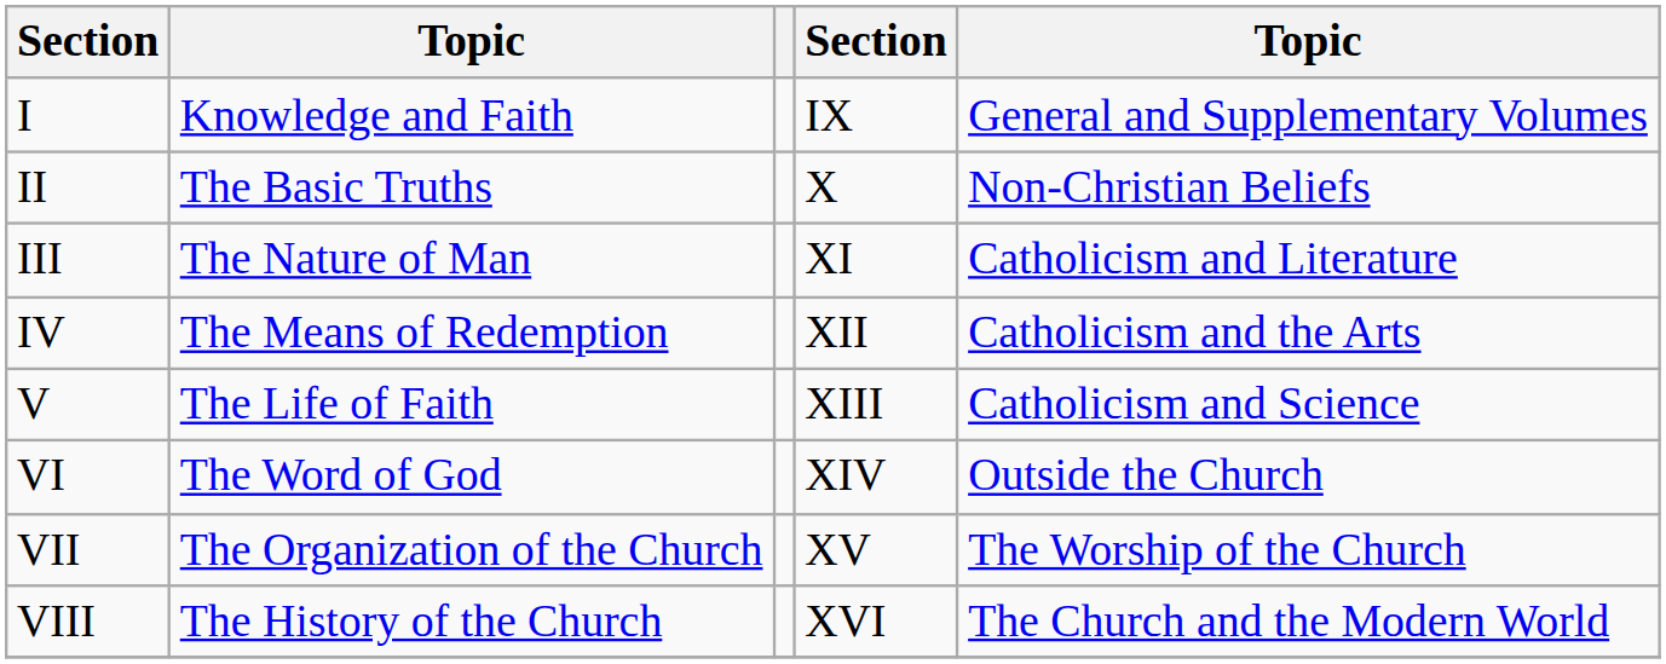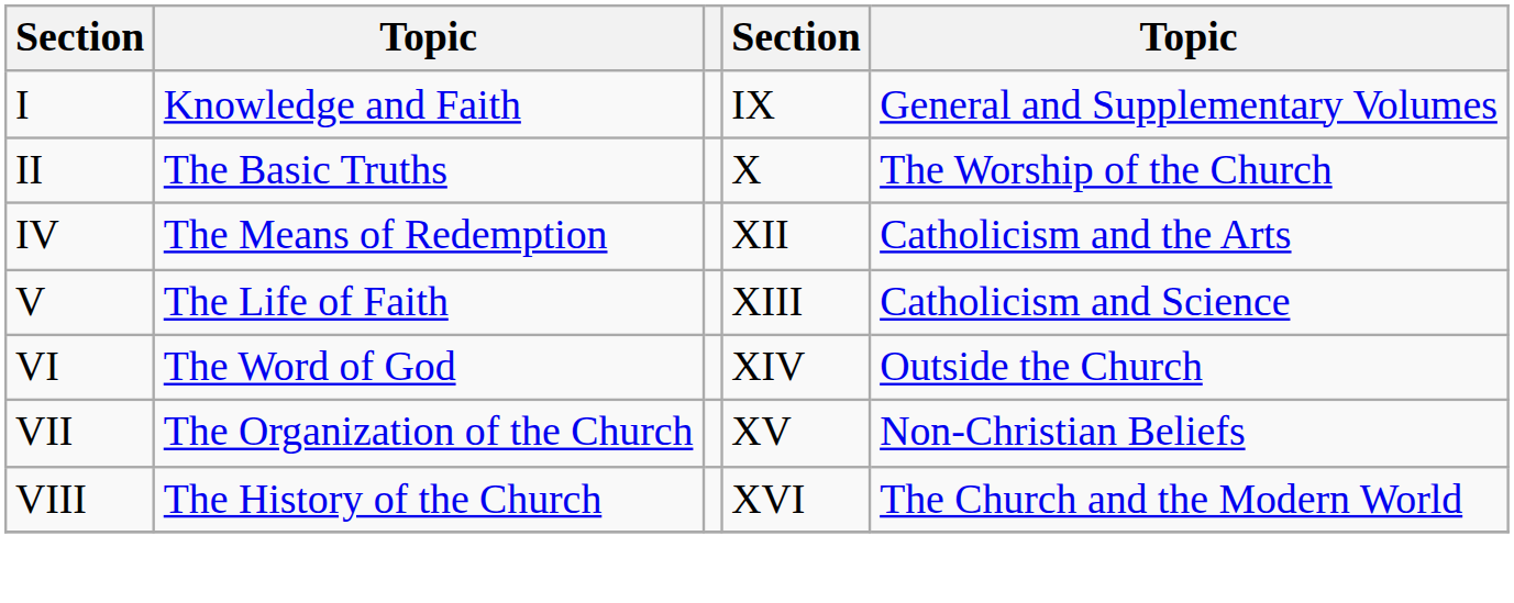 <table class="wikitable">
 <tr>
 <th>Section</th>
 <th>Topic</th>
 <th></th>
 <th>Section</th>
 <th>Topic</th>
 </tr>
 <tr>
 <td>I</td>
 <td><a href='#'>Knowledge and Faith</a></td>
 <td></td>
 <td>IX</td>
 <td><a href='#'>General and Supplementary Volumes</a></td>
 </tr>
 <tr>
 <td>II</td>
 <td><a href='#'>The Basic Truths</a></td>
 <td></td>
 <td>X</td>
-<td><a href='#'>Non-Christian Beliefs</a></td>
-</tr>
-<tr>
-<td>III</td>
-<td><a href='#'>The Nature of Man</a></td>
-<td></td>
-<td>XI</td>
-<td><a href='#'>Catholicism and Literature</a></td>
+<td><a href='#'>The Worship of the Church</a></td>
 </tr>
 <tr>
 <td>IV</td>
 <td><a href='#'>The Means of Redemption</a></td>
 <td></td>
 <td>XII</td>
 <td><a href='#'>Catholicism and the Arts</a></td>
 </tr>
 <tr>
 <td>V</td>
 <td><a href='#'>The Life of Faith</a></td>
 <td></td>
 <td>XIII</td>
 <td><a href='#'>Catholicism and Science</a></td>
 </tr>
 <tr>
 <td>VI</td>
 <td><a href='#'>The Word of God</a></td>
 <td></td>
 <td>XIV</td>
 <td><a href='#'>Outside the Church</a></td>
 </tr>
 <tr>
 <td>VII</td>
 <td><a href='#'>The Organization of the Church</a></td>
 <td></td>
 <td>XV</td>
-<td><a href='#'>The Worship of the Church</a></td>
+<td><a href='#'>Non-Christian Beliefs</a></td>
 </tr>
 <tr>
 <td>VIII</td>
 <td><a href='#'>The History of the Church</a></td>
 <td></td>
 <td>XVI</td>
 <td><a href='#'>The Church and the Modern World</a></td>
 </tr>
 <tr>
 </tr>
 </table>
